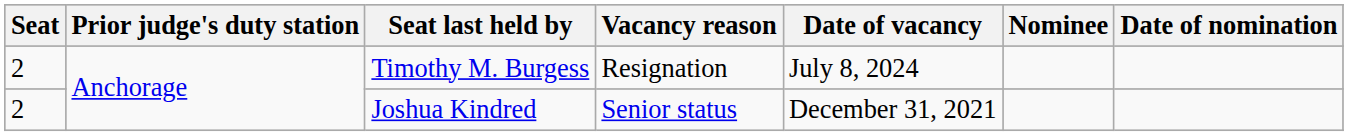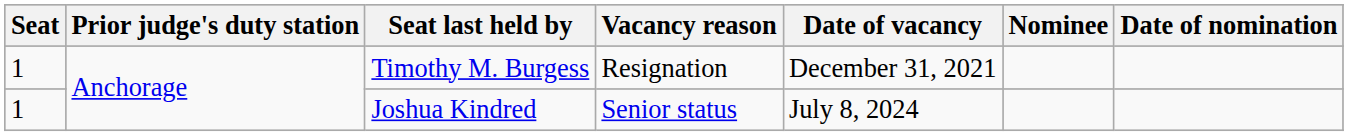 <table class=wikitable sortable>
 <tr>
 <th>Seat</th>
 <th>Prior judge's duty station</th>
 <th>Seat last held by</th>
 <th>Vacancy reason</th>
 <th>Date of vacancy</th>
 <th>Nominee</th>
 <th>Date of nomination</th>
 </tr>
 <tr>
-<td>2</td>
+<td>1</td>
 <td rowspan=2><a href='#'>Anchorage</a></td>
 <td><a href='#'>Timothy M. Burgess</a></td>
 <td>Resignation</td>
+<td>December 31, 2021</td>
+<td align="center"></td>
+<td align="center"></td>
+</tr>
+<tr>
+<td>1</td>
+<td><a href='#'>Joshua Kindred</a></td>
+<td><a href='#'>Senior status</a></td>
 <td>July 8, 2024</td>
 <td align="center"></td>
 <td align="center"></td>
 </tr>
-<tr>
-<td>2</td>
-<td><a href='#'>Joshua Kindred</a></td>
-<td><a href='#'>Senior status</a></td>
-<td>December 31, 2021</td>
-<td align="center"></td>
-<td align="center"></td>
-</tr>
 </table>
